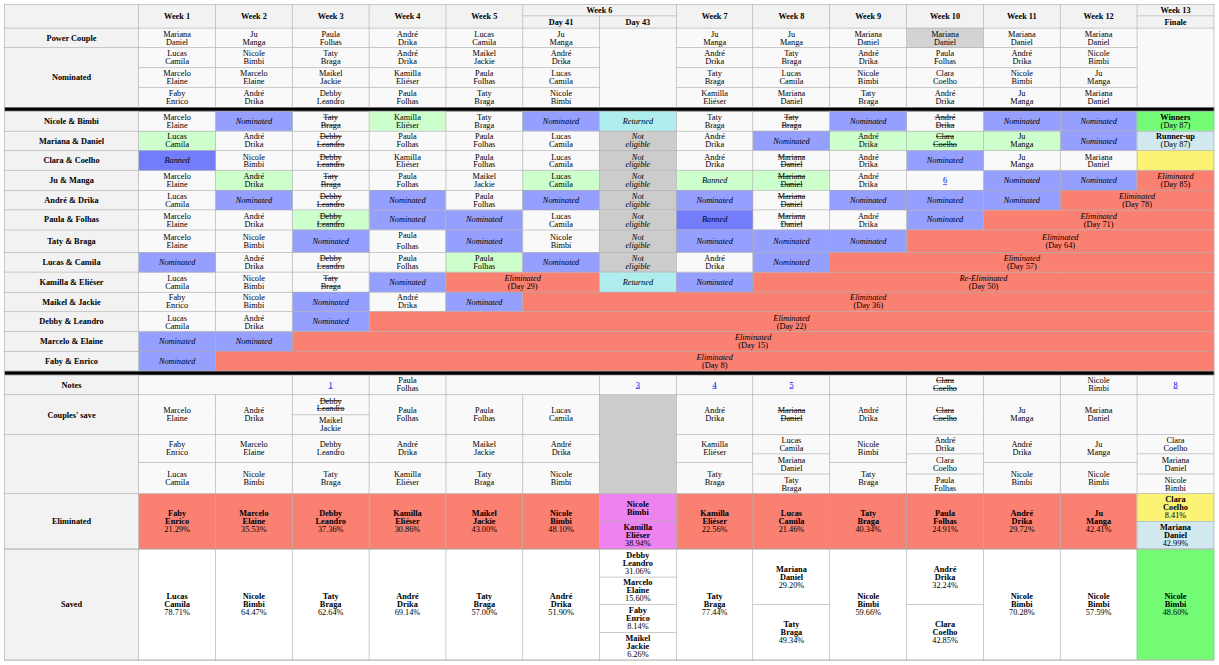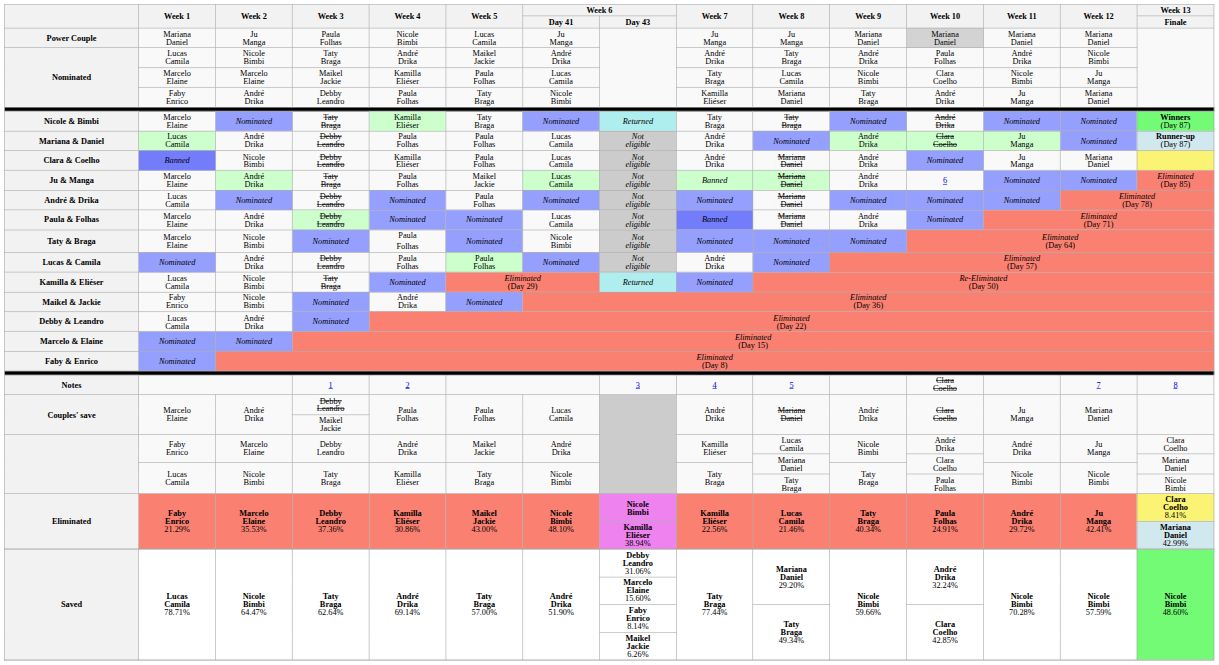 <table class="wikitable" style="text-align:center; font-size:85%; width:100%; line-height:13px;">
 <tr>
 <th rowspan=2 style="width:10.5%"></th>
 <th rowspan=2 style="width:06.0%">Week 1</th>
 <th rowspan=2 style="width:06.0%">Week 2</th>
 <th rowspan=2 style="width:06.0%">Week 3</th>
 <th rowspan=2 style="width:06.0%">Week 4</th>
 <th rowspan=2 style="width:06.0%">Week 5</th>
 <th colspan=2 style="width:12.0%">Week 6</th>
 <th rowspan=2 style="width:06.0%">Week 7</th>
 <th rowspan=2 style="width:06.0%">Week 8</th>
 <th rowspan=2 style="width:06.0%">Week 9</th>
 <th rowspan=2 style="width:06.0%">Week 10</th>
 <th rowspan=2 style="width:06.0%">Week 11</th>
 <th rowspan=2 style="width:06.0%">Week 12</th>
 <th rowspan=1 style="width:06.0%">Week 13</th>
 </tr>
 <tr>
 <th style="width:06.0%">Day 41</th>
 <th style="width:06.0%">Day 43</th>
 <th style="width:06.0%">Finale</th>
 </tr>
 <tr>
 <th>Power Couple</th>
 <td>Mariana<br>Daniel</td>
 <td>Ju<br>Manga</td>
 <td>Paula<br>Folhas</td>
-<td>André<br>Drika</td>
+<td>Nicole<br>Bimbi</td>
 <td>Lucas<br>Camila</td>
 <td>Ju<br>Manga</td>
 <td rowspan=4></td>
 <td>Ju<br>Manga</td>
 <td>Ju<br>Manga</td>
 <td>Mariana<br>Daniel</td>
 <td style="background: lightgrey;">Mariana<br>Daniel</td>
 <td>Mariana<br>Daniel</td>
 <td>Mariana<br>Daniel</td>
 <td rowspan=4></td>
 </tr>
 <tr>
 <th rowspan=3>Nominated </th>
 <td>Lucas<br>Camila</td>
 <td>Nicole<br>Bimbi</td>
 <td>Taty<br>Braga</td>
 <td>André<br>Drika</td>
 <td>Maikel<br>Jackie</td>
 <td>André<br>Drika</td>
 <td>André<br>Drika</td>
 <td>Taty<br>Braga</td>
 <td>André<br>Drika</td>
 <td>Paula<br>Folhas</td>
 <td>André<br>Drika</td>
 <td>Nicole<br>Bimbi</td>
 </tr>
 <tr>
 <td>Marcelo<br>Elaine</td>
 <td>Marcelo<br>Elaine</td>
 <td>Maikel<br>Jackie</td>
 <td>Kamilla<br>Eliéser</td>
 <td>Paula<br>Folhas</td>
 <td>Lucas<br>Camila</td>
 <td>Taty<br>Braga</td>
 <td>Lucas<br>Camila</td>
 <td>Nicole<br>Bimbi</td>
 <td>Clara<br>Coelho</td>
 <td>Nicole<br>Bimbi</td>
 <td>Ju<br>Manga</td>
 </tr>
 <tr>
 <td>Faby<br>Enrico</td>
 <td>André<br>Drika</td>
 <td>Debby<br>Leandro</td>
 <td>Paula<br>Folhas</td>
 <td>Taty<br>Braga</td>
 <td>Nicole<br>Bimbi</td>
 <td>Kamilla<br>Eliéser</td>
 <td>Mariana<br>Daniel</td>
 <td>Taty<br>Braga</td>
 <td>André<br>Drika</td>
 <td>Ju<br>Manga</td>
 <td>Mariana<br>Daniel</td>
 </tr>
 <tr>
 <td bgcolor=000000 colspan=16></td>
 </tr>
 <tr>
 <th>Nicole & Bimbi</th>
 <td>Marcelo<br>Elaine</td>
 <td bgcolor=959FFD><em>Nominated</em></td>
 <td><s>Taty<br>Braga</s></td>
 <td bgcolor="ccffcc">Kamilla<br>Eliéser</td>
 <td>Taty<br>Braga</td>
 <td bgcolor=959FFD><em>Nominated</em></td>
 <td bgcolor=AFEEEE><em>Returned</em></td>
 <td>Taty<br>Braga</td>
 <td><s>Taty<br>Braga</s></td>
 <td bgcolor=959FFD><em>Nominated</em></td>
 <td><s>André<br>Drika</s></td>
 <td bgcolor=959FFD><em>Nominated</em></td>
 <td bgcolor=959FFD><em>Nominated</em></td>
 <td bgcolor=73FB76><strong>Winners</strong><br>(Day 87)</td>
 </tr>
 <tr>
 <th>Mariana & Daniel</th>
 <td bgcolor="ccffcc">Lucas<br>Camila</td>
 <td>André<br>Drika</td>
 <td><s>Debby<br>Leandro</s></td>
 <td>Paula<br>Folhas</td>
 <td>Paula<br>Folhas</td>
 <td>Lucas<br>Camila</td>
 <td bgcolor=CCCCCC><em>Not<br>eligible</em></td>
 <td>André<br>Drika</td>
 <td bgcolor=959FFD><em>Nominated</em></td>
 <td bgcolor="ccffcc">André<br>Drika</td>
 <td bgcolor="ccffcc"><s>Clara<br>Coelho</s></td>
 <td bgcolor="ccffcc">Ju<br>Manga</td>
 <td bgcolor=959FFD><em>Nominated</em></td>
 <td bgcolor=D1E8EF><strong>Runner-up</strong><br>(Day 87)</td>
 </tr>
 <tr>
 <th>Clara & Coelho</th>
 <td bgcolor=737DFB><em>Banned</em></td>
 <td>Nicole<br>Bimbi</td>
 <td><s>Debby<br>Leandro</s></td>
 <td>Kamilla<br>Eliéser</td>
 <td>Paula<br>Folhas</td>
 <td>Lucas<br>Camila</td>
 <td bgcolor=CCCCCC><em>Not<br>eligible</em></td>
 <td>André<br>Drika</td>
 <td><s>Mariana<br>Daniel</s></td>
 <td>André<br>Drika</td>
 <td bgcolor=959FFD><em>Nominated</em></td>
 <td>Ju<br>Manga</td>
 <td>Mariana<br>Daniel</td>
 <td bgcolor=FBF373></td>
 </tr>
 <tr>
 <th>Ju & Manga</th>
 <td>Marcelo<br>Elaine</td>
 <td bgcolor="ccffcc">André<br>Drika</td>
 <td><s>Taty<br>Braga</s></td>
 <td>Paula<br>Folhas</td>
 <td>Maikel<br>Jackie</td>
 <td bgcolor="ccffcc">Lucas<br>Camila</td>
 <td bgcolor=CCCCCC><em>Not<br>eligible</em></td>
 <td bgcolor="ccffcc"><em>Banned</em></td>
 <td bgcolor="ccffcc"><s>Mariana<br>Daniel</s></td>
 <td>André<br>Drika</td>
 <td><a href='#'>6</a></td>
 <td bgcolor=959FFD><em>Nominated</em></td>
 <td bgcolor=959FFD><em>Nominated</em></td>
 <td bgcolor=FA8072 colspan=1><em>Eliminated</em><br>(Day 85)</td>
 </tr>
 <tr>
 <th>André & Drika</th>
 <td>Lucas<br>Camila</td>
 <td bgcolor=959FFD><em>Nominated</em></td>
 <td><s>Debby<br>Leandro</s></td>
 <td bgcolor=959FFD><em>Nominated</em></td>
 <td>Paula<br>Folhas</td>
 <td bgcolor=959FFD><em>Nominated</em></td>
 <td bgcolor=CCCCCC><em>Not<br>eligible</em></td>
 <td bgcolor=959FFD><em>Nominated</em></td>
 <td><s>Mariana<br>Daniel</s></td>
 <td bgcolor=959FFD><em>Nominated</em></td>
 <td bgcolor=959FFD><em>Nominated</em></td>
 <td bgcolor=959FFD><em>Nominated</em></td>
 <td bgcolor=FA8072 colspan=2><em>Eliminated</em><br>(Day 78)</td>
 </tr>
 <tr>
 <th>Paula & Folhas</th>
 <td>Marcelo<br>Elaine</td>
 <td>André<br>Drika</td>
 <td bgcolor="ccffcc"><s>Debby<br>Leandro</s></td>
 <td bgcolor=959FFD><em>Nominated</em></td>
 <td bgcolor=959FFD><em>Nominated</em></td>
 <td>Lucas<br>Camila</td>
 <td bgcolor=CCCCCC><em>Not<br>eligible</em></td>
 <td bgcolor=737DFB><em>Banned</em></td>
 <td><s>Mariana<br>Daniel</s></td>
 <td>André<br>Drika</td>
 <td bgcolor=959FFD><em>Nominated</em></td>
 <td bgcolor=FA8072 colspan=3><em>Eliminated</em><br>(Day 71)</td>
 </tr>
 <tr>
 <th>Taty & Braga</th>
 <td>Marcelo<br>Elaine</td>
 <td>Nicole<br>Bimbi</td>
 <td bgcolor=959FFD><em>Nominated</em></td>
 <td>Paula<br>Folhas <sup></sup></td>
 <td bgcolor=959FFD><em>Nominated</em></td>
 <td>Nicole<br>Bimbi</td>
 <td bgcolor=CCCCCC><em>Not<br>eligible</em></td>
 <td bgcolor=959FFD><em>Nominated</em></td>
 <td bgcolor=959FFD><em>Nominated</em></td>
 <td bgcolor=959FFD><em>Nominated</em></td>
 <td bgcolor=FA8072 colspan=4><em>Eliminated</em><br>(Day 64)</td>
 </tr>
 <tr>
 <th>Lucas & Camila</th>
 <td bgcolor=959FFD><em>Nominated</em></td>
 <td>André<br>Drika</td>
 <td><s>Debby<br>Leandro</s></td>
 <td>Paula<br>Folhas</td>
 <td bgcolor="ccffcc">Paula<br>Folhas</td>
 <td bgcolor=959FFD><em>Nominated</em></td>
 <td bgcolor=CCCCCC><em>Not<br>eligible</em></td>
 <td>André<br>Drika</td>
 <td bgcolor=959FFD><em>Nominated</em></td>
 <td bgcolor=FA8072 colspan=5><em>Eliminated</em><br>(Day 57)</td>
 </tr>
 <tr>
 <th>Kamilla & Eliéser</th>
 <td>Lucas<br>Camila</td>
 <td>Nicole<br>Bimbi</td>
 <td><s>Taty<br>Braga</s></td>
 <td bgcolor=959FFD><em>Nominated</em></td>
 <td bgcolor=FA8072 colspan=2><em>Eliminated</em><br>(Day 29)</td>
 <td bgcolor=AFEEEE><em>Returned</em></td>
 <td bgcolor=959FFD><em>Nominated</em></td>
 <td bgcolor=FA8072 colspan=6><em>Re-Eliminated</em><br>(Day 50)</td>
 </tr>
 <tr>
 <th>Maikel & Jackie</th>
 <td>Faby<br>Enrico</td>
 <td>Nicole<br>Bimbi</td>
 <td bgcolor=959FFD><em>Nominated</em></td>
 <td>André<br>Drika</td>
 <td bgcolor=959FFD><em>Nominated</em></td>
 <td bgcolor=FA8072 colspan=9><em>Eliminated</em><br>(Day 36)</td>
 </tr>
 <tr>
 <th>Debby & Leandro</th>
 <td>Lucas<br>Camila</td>
 <td>André<br>Drika</td>
 <td bgcolor=959FFD><em>Nominated</em></td>
 <td bgcolor=FA8072 colspan=11><em>Eliminated</em><br>(Day 22)</td>
 </tr>
 <tr>
 <th>Marcelo & Elaine</th>
 <td bgcolor=959FFD><em>Nominated</em></td>
 <td bgcolor=959FFD><em>Nominated</em></td>
 <td bgcolor=FA8072 colspan=12><em>Eliminated</em><br>(Day 15)</td>
 </tr>
 <tr>
 <th>Faby & Enrico</th>
 <td bgcolor=959FFD><em>Nominated</em></td>
 <td bgcolor=FA8072 colspan=13><em>Eliminated</em><br>(Day 8)</td>
 </tr>
 <tr>
 <td bgcolor=000000 colspan=16></td>
 </tr>
 <tr>
 <th>Notes</th>
 <td colspan=2></td>
 <td><a href='#'>1</a></td>
-<td>Paula<br>Folhas</td>
+<td><a href='#'>2</a></td>
 <td colspan=2></td>
 <td><a href='#'>3</a></td>
 <td><a href='#'>4</a></td>
 <td><a href='#'>5</a></td>
 <td></td>
 <td><s>Clara<br>Coelho</s></td>
 <td></td>
-<td>Nicole<br>Bimbi</td>
+<td><a href='#'>7</a></td>
 <td><a href='#'>8</a></td>
 </tr>
 <tr>
 <th rowspan=2>Couples' save</th>
 <td rowspan=2>Marcelo<br>Elaine</td>
 <td rowspan=2>André<br>Drika</td>
 <td rowspan=1><s>Debby<br>Leandro</s></td>
 <td rowspan=2>Paula<br>Folhas</td>
 <td rowspan=2>Paula<br>Folhas</td>
 <td rowspan=2>Lucas<br>Camila</td>
 <td rowspan=6 bgcolor=CCCCCC></td>
 <td rowspan=2>André<br>Drika</td>
 <td rowspan=2><s>Mariana<br>Daniel</s></td>
 <td rowspan=2>André<br>Drika</td>
 <td rowspan=2><s>Clara<br>Coelho</s></td>
 <td rowspan=2>Ju<br>Manga</td>
 <td rowspan=2>Mariana<br>Daniel</td>
 <td rowspan=2></td>
 </tr>
 <tr>
 <td rowspan=1>Maikel<br>Jackie</td>
 </tr>
 <tr>
 <th style="height:80px" rowspan=4></th>
 <td style="height:40px" rowspan=2>Faby<br>Enrico</td>
 <td style="height:40px" rowspan=2>Marcelo<br>Elaine</td>
 <td style="height:40px" rowspan=2>Debby<br>Leandro</td>
 <td style="height:40px" rowspan=2>André<br>Drika</td>
 <td style="height:40px" rowspan=2>Maikel<br>Jackie</td>
 <td style="height:40px" rowspan=2>André<br>Drika</td>
 <td style="height:40px" rowspan=2>Kamilla<br>Eliéser</td>
 <td style="height:25px" rowspan=1>Lucas<br>Camila</td>
 <td style="height:40px" rowspan=2>Nicole<br>Bimbi</td>
 <td style="height:25px" rowspan=1>André<br>Drika</td>
 <td style="height:40px" rowspan=2>André<br>Drika</td>
 <td style="height:40px" rowspan=2>Ju<br>Manga</td>
 <td style="height:25px" rowspan=1>Clara<br>Coelho</td>
 </tr>
 <tr>
 <td style="height:25px" rowspan=2>Mariana<br>Daniel</td>
 <td style="height:25px" rowspan=2>Clara<br>Coelho</td>
 <td style="height:25px" rowspan=2>Mariana<br>Daniel</td>
 </tr>
 <tr>
 <td style="height:40px" rowspan=2>Lucas<br>Camila</td>
 <td style="height:40px" rowspan=2>Nicole<br>Bimbi</td>
 <td style="height:40px" rowspan=2>Taty<br>Braga</td>
 <td style="height:40px" rowspan=2>Kamilla<br>Eliéser</td>
 <td style="height:40px" rowspan=2>Taty<br>Braga</td>
 <td style="height:40px" rowspan=2>Nicole<br>Bimbi</td>
 <td style="height:40px" rowspan=2>Taty<br>Braga</td>
 <td style="height:40px" rowspan=2>Taty<br>Braga</td>
 <td style="height:40px" rowspan=2>Nicole<br>Bimbi</td>
 <td style="height:40px" rowspan=2>Nicole<br>Bimbi</td>
 </tr>
 <tr>
 <td style="height:25px" rowspan=1>Taty<br>Braga</td>
 <td style="height:25px" rowspan=1>Paula<br>Folhas</td>
 <td style="height:25px" rowspan=1>Nicole<br>Bimbi</td>
 </tr>
 <tr>
 <th rowspan=2>Eliminated</th>
 <td rowspan=2 bgcolor=FA8072><strong>Faby<br>Enrico</strong><br>21.29%<br></td>
 <td rowspan=2 bgcolor=FA8072><strong>Marcelo<br>Elaine</strong><br>35.53%<br></td>
 <td rowspan=2 bgcolor=FA8072><strong>Debby<br>Leandro</strong><br>37.36%<br></td>
 <td rowspan=2 bgcolor=FA8072><strong>Kamilla<br>Eliéser</strong><br>30.86%<br></td>
 <td rowspan=2 bgcolor=FA8072><strong>Maikel<br>Jackie</strong><br>43.00%<br></td>
 <td rowspan=2 bgcolor=FA8072><strong>Nicole<br>Bimbi</strong><br>48.10%<br></td>
 <td rowspan=1 bgcolor=EE82EE><strong>Nicole<br>Bimbi</strong><br></td>
 <td rowspan=2 bgcolor=FA8072><strong>Kamilla<br>Eliéser</strong><br>22.56%<br></td>
 <td rowspan=2 bgcolor=FA8072><strong>Lucas<br>Camila</strong><br>21.46%<br></td>
 <td rowspan=2 bgcolor=FA8072><strong>Taty<br>Braga</strong><br>40.34%<br></td>
 <td rowspan=2 bgcolor=FA8072><strong>Paula<br>Folhas</strong><br>24.91%<br></td>
 <td rowspan=2 bgcolor=FA8072><strong>André<br>Drika</strong><br>29.72%<br></td>
 <td rowspan=2 bgcolor=FA8072><strong>Ju<br>Manga</strong><br>42.41%<br></td>
 <td rowspan=1 bgcolor=FBF373><strong>Clara<br>Coelho</strong><br>8.41%<br></td>
 </tr>
 <tr>
 <td rowspan=1 bgcolor=EE82EE><strong>Kamilla<br>Eliéser</strong><br>38.94%<br></td>
 <td rowspan=1 bgcolor=D1E8EF><strong>Mariana<br>Daniel</strong><br>42.99%<br></td>
 </tr>
 <tr>
 </tr>
 <tr>
 <th rowspan=4>Saved</th>
 <td bgcolor=FFFFFF rowspan=4><strong>Lucas<br>Camila</strong><br>78.71%<br></td>
 <td bgcolor=FFFFFF rowspan=4><strong>Nicole<br>Bimbi</strong><br>64.47%<br></td>
 <td bgcolor=FFFFFF rowspan=4><strong>Taty<br>Braga</strong><br>62.64%<br></td>
 <td bgcolor=FFFFFF rowspan=4><strong>André<br>Drika</strong><br>69.14%<br></td>
 <td bgcolor=FFFFFF rowspan=4><strong>Taty<br>Braga</strong><br>57.00%<br></td>
 <td bgcolor=FFFFFF rowspan=4><strong>André<br>Drika</strong><br>51.90%<br></td>
 <td bgcolor=FFFFFF rowspan=1><strong>Debby<br>Leandro</strong><br>31.06%<br></td>
 <td bgcolor=FFFFFF rowspan=4><strong>Taty<br>Braga</strong><br>77.44%<br></td>
 <td bgcolor=FFFFFF rowspan=2><strong>Mariana<br>Daniel</strong><br>29.20%<br></td>
 <td bgcolor=FFFFFF rowspan=4><strong>Nicole<br>Bimbi</strong><br>59.66%<br></td>
 <td bgcolor=FFFFFF rowspan=2><strong>André<br>Drika</strong><br>32.24%<br></td>
 <td bgcolor=FFFFFF rowspan=4><strong>Nicole<br>Bimbi</strong><br>70.28%<br></td>
 <td bgcolor=FFFFFF rowspan=4><strong>Nicole<br>Bimbi</strong><br>57.59%<br></td>
 <td bgcolor=73FB76 rowspan=4><strong>Nicole<br>Bimbi</strong><br>48.60%<br></td>
 </tr>
 <tr>
 <td bgcolor=FFFFFF rowspan=1><strong>Marcelo<br>Elaine</strong><br>15.60%<br></td>
 </tr>
 <tr>
 <td bgcolor=FFFFFF rowspan=1><strong>Faby<br>Enrico</strong><br>8.14%<br></td>
 <td bgcolor=FFFFFF rowspan=2><strong>Taty<br>Braga</strong><br>49.34%<br></td>
 <td bgcolor=FFFFFF rowspan=2><strong>Clara<br>Coelho</strong><br>42.85%<br></td>
 </tr>
 <tr>
 <td bgcolor=FFFFFF rowspan=1><strong>Maikel<br>Jackie</strong><br>6.26%<br></td>
 </tr>
 <tr>
 </tr>
 </table>
